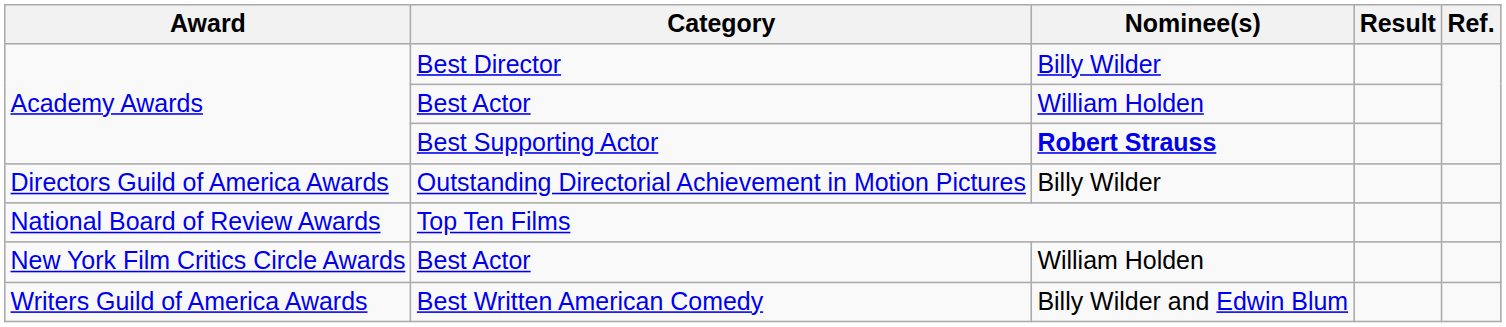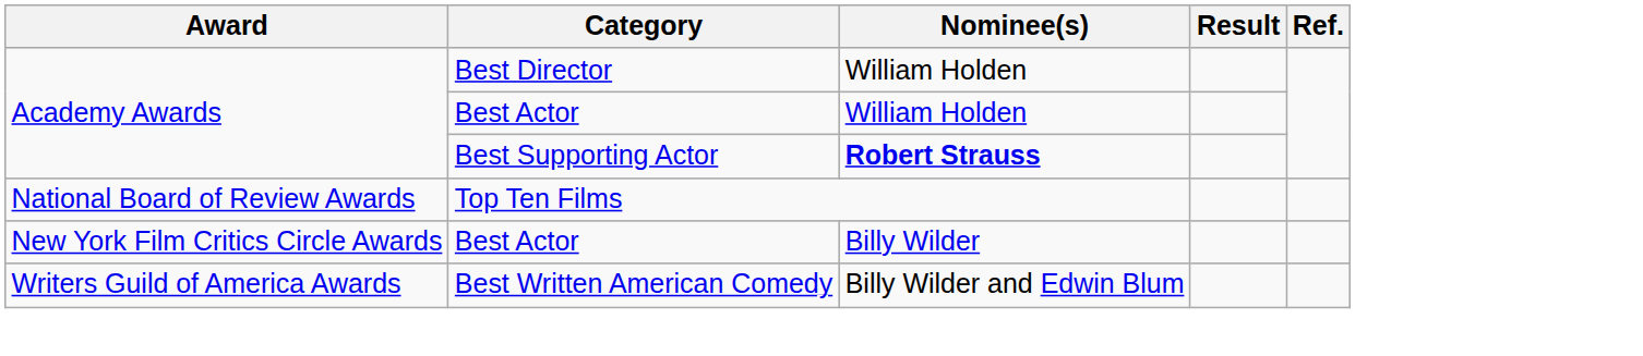 <table class="wikitable plainrowheaders">
 <tr>
 <th>Award</th>
 <th>Category</th>
 <th>Nominee(s)</th>
 <th>Result</th>
 <th>Ref.</th>
 </tr>
 <tr>
 <td rowspan="3"><a href='#'>Academy Awards</a></td>
 <td><a href='#'>Best Director</a></td>
-<td><a href='#'>Billy Wilder</a></td>
+<td>William Holden</td>
 <td></td>
 <td align="center" rowspan="3"> <br> </td>
 </tr>
 <tr>
 <td><a href='#'>Best Actor</a></td>
 <td><a href='#'>William Holden</a></td>
 <td></td>
 </tr>
 <tr>
 <td><a href='#'>Best Supporting Actor</a></td>
 <td><strong><a href='#'>Robert Strauss</a></strong></td>
 <td></td>
 </tr>
 <tr>
-<td><a href='#'>Directors Guild of America Awards</a></td>
-<td><a href='#'>Outstanding Directorial Achievement in Motion Pictures</a></td>
-<td>Billy Wilder</td>
-<td></td>
-<td align="center"></td>
-</tr>
-<tr>
 <td><a href='#'>National Board of Review Awards</a></td>
 <td colspan="2"><a href='#'>Top Ten Films</a></td>
 <td></td>
 <td align="center"></td>
 </tr>
 <tr>
 <td><a href='#'>New York Film Critics Circle Awards</a></td>
 <td><a href='#'>Best Actor</a></td>
-<td>William Holden</td>
+<td><a href='#'>Billy Wilder</a></td>
 <td></td>
 <td align="center"></td>
 </tr>
 <tr>
 <td><a href='#'>Writers Guild of America Awards</a></td>
 <td><a href='#'>Best Written American Comedy</a></td>
 <td>Billy Wilder and <a href='#'>Edwin Blum</a></td>
 <td></td>
 <td align="center"></td>
 </tr>
 </table>
